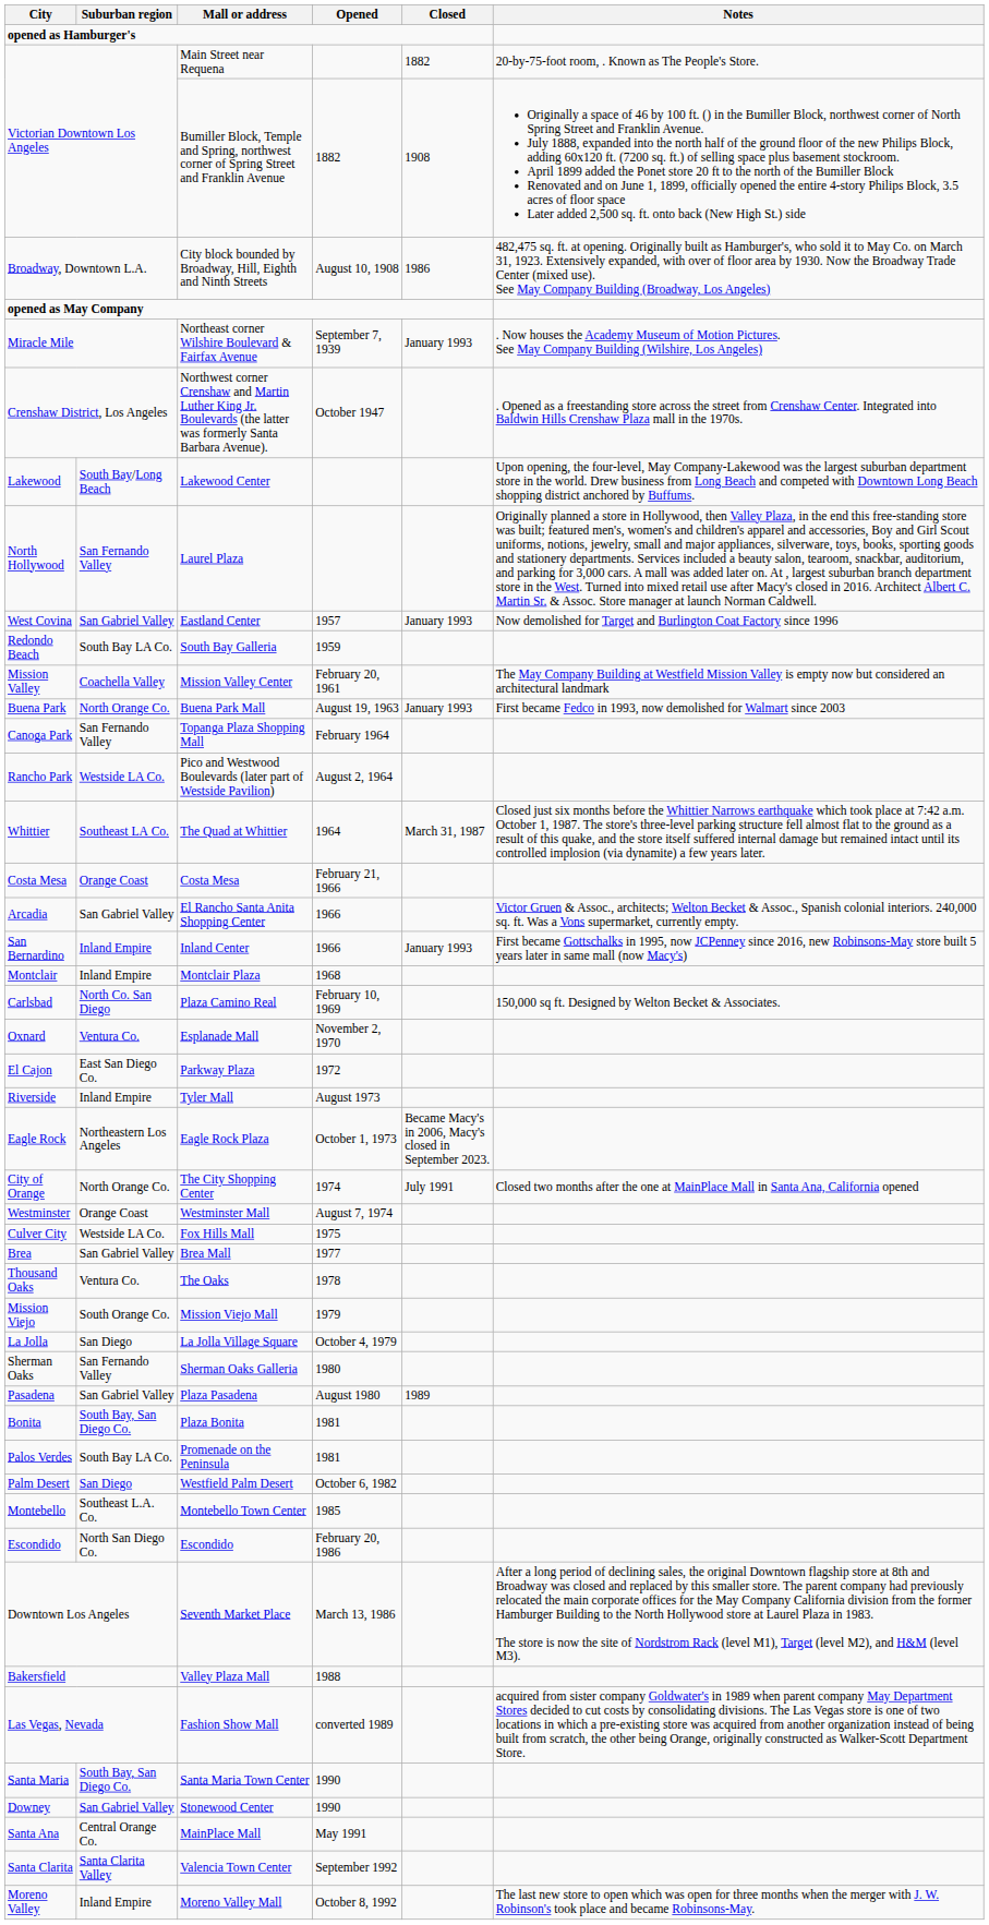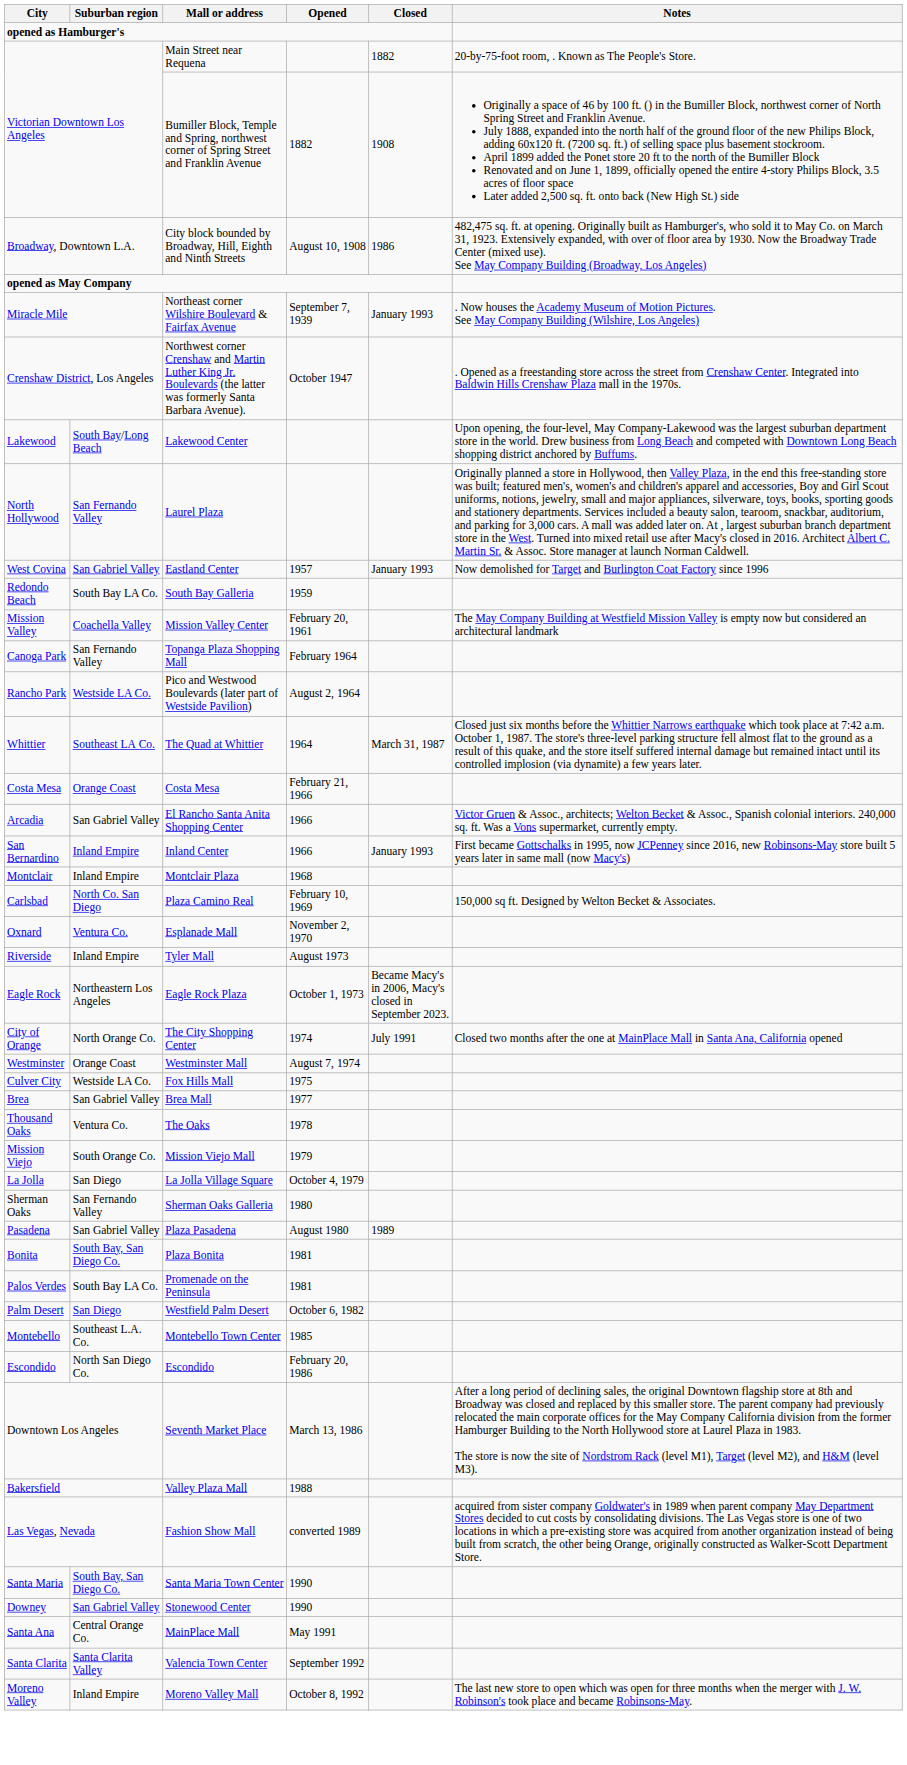 <table class="wikitable">
 <tr>
 <th>City</th>
 <th>Suburban region</th>
 <th>Mall or address</th>
 <th>Opened</th>
 <th>Closed</th>
 <th>Notes</th>
 </tr>
 <tr>
 <td colspan=5><strong>opened as Hamburger's</strong></td>
 </tr>
 <tr>
 <td rowspan=2 colspan=2><a href='#'>Victorian Downtown Los Angeles</a></td>
 <td>Main Street near Requena</td>
 <td></td>
 <td>1882</td>
 <td>20-by-75-foot room, . Known as The People's Store.</td>
 </tr>
 <tr>
 <td>Bumiller Block, Temple and Spring, northwest corner of Spring Street and Franklin Avenue</td>
 <td>1882</td>
 <td>1908</td>
 <td><br><ul><li>Originally a space of 46 by 100 ft. () in the Bumiller Block, northwest corner of North Spring Street and Franklin Avenue.</li><li>July 1888, expanded into the north half of the ground floor of the new Philips Block, adding 60x120 ft. (7200 sq. ft.) of selling space plus basement stockroom.</li><li>April 1899 added the Ponet store 20 ft to the north of the Bumiller Block</li><li>Renovated and on June 1, 1899, officially opened the entire 4-story Philips Block, 3.5 acres of floor space</li><li>Later added 2,500 sq. ft. onto back (New High St.) side</li></ul></td>
 </tr>
 <tr>
 <td colspan = 2><a href='#'>Broadway</a>, Downtown L.A.</td>
 <td>City block bounded by Broadway, Hill, Eighth and Ninth Streets</td>
 <td>August 10, 1908</td>
 <td>1986</td>
 <td>482,475 sq. ft. at opening. Originally built as Hamburger's, who sold it to May Co. on March 31, 1923. Extensively expanded, with over  of floor area by 1930. Now the Broadway Trade Center (mixed use).<br>See <a href='#'>May Company Building (Broadway, Los Angeles)</a></td>
 </tr>
 <tr>
 <td colspan=5><strong>opened as May Company</strong></td>
 </tr>
 <tr>
 <td colspan = 2><a href='#'>Miracle Mile</a></td>
 <td>Northeast corner <a href='#'>Wilshire Boulevard</a> & <a href='#'>Fairfax Avenue</a></td>
 <td>September 7, 1939</td>
 <td>January 1993</td>
 <td>. Now houses the <a href='#'>Academy Museum of Motion Pictures</a>.<br>See <a href='#'>May Company Building (Wilshire, Los Angeles)</a></td>
 </tr>
 <tr>
 <td colspan = 2><a href='#'>Crenshaw District</a>, Los Angeles</td>
 <td>Northwest corner <a href='#'>Crenshaw</a> and <a href='#'>Martin Luther King Jr. Boulevards</a> (the latter was formerly Santa Barbara Avenue).</td>
 <td>October 1947</td>
 <td></td>
 <td>. Opened as a freestanding store across the street from <a href='#'>Crenshaw Center</a>. Integrated into <a href='#'>Baldwin Hills Crenshaw Plaza</a> mall in the 1970s.</td>
 </tr>
 <tr>
 <td><a href='#'>Lakewood</a></td>
 <td><a href='#'>South Bay</a>/<a href='#'>Long Beach</a></td>
 <td><a href='#'>Lakewood Center</a></td>
 <td></td>
 <td></td>
 <td>Upon opening, the four-level,  May Company-Lakewood was the largest suburban department store in the world. Drew business from <a href='#'>Long Beach</a> and competed with <a href='#'>Downtown Long Beach</a> shopping district anchored by <a href='#'>Buffums</a>.</td>
 </tr>
 <tr>
 <td><a href='#'>North Hollywood</a></td>
 <td><a href='#'>San Fernando Valley</a></td>
 <td><a href='#'>Laurel Plaza</a></td>
 <td></td>
 <td></td>
 <td>Originally planned a store in Hollywood, then <a href='#'>Valley Plaza</a>, in the end this free-standing store was built; featured men's, women's and children's apparel and accessories, Boy and Girl Scout uniforms, notions, jewelry, small and major appliances, silverware, toys, books, sporting goods and stationery departments. Services included a beauty salon, tearoom, snackbar, auditorium, and parking for 3,000 cars. A mall was added later on. At , largest suburban branch department store in the <a href='#'>West</a>. Turned into mixed retail use after Macy's closed in 2016. Architect <a href='#'>Albert C. Martin Sr.</a> & Assoc. Store manager at launch Norman Caldwell.</td>
 </tr>
 <tr>
 <td><a href='#'>West Covina</a></td>
 <td><a href='#'>San Gabriel Valley</a></td>
 <td><a href='#'>Eastland Center</a></td>
 <td>1957</td>
 <td>January 1993</td>
 <td>Now demolished for <a href='#'>Target</a> and <a href='#'>Burlington Coat Factory</a> since 1996</td>
 </tr>
 <tr>
 <td><a href='#'>Redondo Beach</a></td>
 <td>South Bay LA Co.</td>
 <td><a href='#'>South Bay Galleria</a></td>
 <td>1959</td>
 <td></td>
 <td></td>
 </tr>
 <tr>
 <td><a href='#'>Mission Valley</a></td>
 <td><a href='#'>Coachella Valley</a></td>
 <td><a href='#'>Mission Valley Center</a></td>
 <td>February 20, 1961</td>
 <td></td>
 <td>The <a href='#'>May Company Building at Westfield Mission Valley</a> is empty now but considered an architectural landmark</td>
 </tr>
 <tr>
-<td><a href='#'>Buena Park</a></td>
-<td><a href='#'>North Orange Co.</a></td>
-<td><a href='#'>Buena Park Mall</a></td>
-<td>August 19, 1963</td>
-<td>January 1993</td>
-<td>First became <a href='#'>Fedco</a> in 1993, now demolished for <a href='#'>Walmart</a> since 2003</td>
-</tr>
-<tr>
 <td><a href='#'>Canoga Park</a></td>
 <td>San Fernando Valley</td>
 <td><a href='#'>Topanga Plaza Shopping Mall</a></td>
 <td>February 1964</td>
 <td></td>
 <td></td>
 </tr>
 <tr>
 <td><a href='#'>Rancho Park</a></td>
 <td><a href='#'>Westside LA Co.</a></td>
 <td>Pico and Westwood Boulevards (later part of <a href='#'>Westside Pavilion</a>)</td>
 <td>August 2, 1964</td>
 <td></td>
 <td></td>
 </tr>
 <tr>
 <td><a href='#'>Whittier</a></td>
 <td><a href='#'>Southeast LA Co.</a></td>
 <td><a href='#'>The Quad at Whittier</a></td>
 <td>1964</td>
 <td>March 31, 1987</td>
 <td>Closed just six months before the <a href='#'>Whittier Narrows earthquake</a> which took place at 7:42 a.m. October 1, 1987. The store's three-level parking structure fell almost flat to the ground as a result of this quake, and the store itself suffered internal damage but remained intact until its controlled implosion (via dynamite) a few years later.</td>
 </tr>
 <tr>
 <td><a href='#'>Costa Mesa</a></td>
 <td><a href='#'>Orange Coast</a></td>
 <td><a href='#'>Costa Mesa</a></td>
 <td>February 21, 1966</td>
 <td></td>
 <td></td>
 </tr>
 <tr>
 <td><a href='#'>Arcadia</a></td>
 <td>San Gabriel Valley</td>
 <td><a href='#'>El Rancho Santa Anita Shopping Center</a></td>
 <td>1966</td>
 <td></td>
 <td><a href='#'>Victor Gruen</a> & Assoc., architects; <a href='#'>Welton Becket</a> & Assoc., Spanish colonial interiors. 240,000 sq. ft. Was a <a href='#'>Vons</a> supermarket, currently empty.</td>
 </tr>
 <tr>
 <td><a href='#'>San Bernardino</a></td>
 <td><a href='#'>Inland Empire</a></td>
 <td><a href='#'>Inland Center</a></td>
 <td>1966</td>
 <td>January 1993</td>
 <td>First became <a href='#'>Gottschalks</a> in 1995, now <a href='#'>JCPenney</a> since 2016, new <a href='#'>Robinsons-May</a> store built 5 years later in same mall (now <a href='#'>Macy's</a>)</td>
 </tr>
 <tr>
 <td><a href='#'>Montclair</a></td>
 <td>Inland Empire</td>
 <td><a href='#'>Montclair Plaza</a></td>
 <td>1968</td>
 <td></td>
 <td></td>
 </tr>
 <tr>
 <td><a href='#'>Carlsbad</a></td>
 <td><a href='#'>North Co. San Diego</a></td>
 <td><a href='#'>Plaza Camino Real</a></td>
 <td>February 10, 1969</td>
 <td></td>
 <td>150,000 sq ft. Designed by Welton Becket & Associates.</td>
 </tr>
 <tr>
 <td><a href='#'>Oxnard</a></td>
 <td><a href='#'>Ventura Co.</a></td>
 <td><a href='#'>Esplanade Mall</a></td>
 <td>November 2, 1970</td>
-<td></td>
-<td></td>
-</tr>
-<tr>
-<td><a href='#'>El Cajon</a></td>
-<td>East San Diego Co.</td>
-<td><a href='#'>Parkway Plaza</a></td>
-<td>1972</td>
 <td></td>
 <td></td>
 </tr>
 <tr>
 <td><a href='#'>Riverside</a></td>
 <td>Inland Empire</td>
 <td><a href='#'>Tyler Mall</a></td>
 <td>August 1973</td>
 <td></td>
 <td></td>
 </tr>
 <tr>
 <td><a href='#'>Eagle Rock</a></td>
 <td>Northeastern Los Angeles</td>
 <td><a href='#'>Eagle Rock Plaza</a></td>
 <td>October 1, 1973</td>
 <td>Became Macy's in 2006, Macy's closed in September 2023.</td>
 <td></td>
 </tr>
 <tr>
 <td><a href='#'>City of Orange</a></td>
 <td>North Orange Co.</td>
 <td><a href='#'>The City Shopping Center</a></td>
 <td>1974</td>
 <td>July 1991</td>
 <td>Closed two months after the one at <a href='#'>MainPlace Mall</a> in <a href='#'>Santa Ana, California</a> opened</td>
 </tr>
 <tr>
 <td><a href='#'>Westminster</a></td>
 <td>Orange Coast</td>
 <td><a href='#'>Westminster Mall</a></td>
 <td>August 7, 1974</td>
 <td></td>
 <td></td>
 </tr>
 <tr>
 <td><a href='#'>Culver City</a></td>
 <td>Westside LA Co.</td>
 <td><a href='#'>Fox Hills Mall</a></td>
 <td>1975</td>
 <td></td>
 <td></td>
 </tr>
 <tr>
 <td><a href='#'>Brea</a></td>
 <td>San Gabriel Valley</td>
 <td><a href='#'>Brea Mall</a></td>
 <td>1977</td>
 <td></td>
 <td></td>
 </tr>
 <tr>
 <td><a href='#'>Thousand Oaks</a></td>
 <td>Ventura Co.</td>
 <td><a href='#'>The Oaks</a></td>
 <td>1978</td>
 <td></td>
 <td></td>
 </tr>
 <tr>
 <td><a href='#'>Mission Viejo</a></td>
 <td>South Orange Co.</td>
 <td><a href='#'>Mission Viejo Mall</a></td>
 <td>1979</td>
 <td></td>
 <td></td>
 </tr>
 <tr>
 <td><a href='#'>La Jolla</a></td>
 <td>San Diego</td>
 <td><a href='#'>La Jolla Village Square</a></td>
 <td>October 4, 1979</td>
 <td></td>
 <td></td>
 </tr>
 <tr>
 <td>Sherman Oaks</td>
 <td>San Fernando Valley</td>
 <td><a href='#'>Sherman Oaks Galleria</a></td>
 <td>1980</td>
 <td></td>
 <td></td>
 </tr>
 <tr>
 <td><a href='#'>Pasadena</a></td>
 <td>San Gabriel Valley</td>
 <td><a href='#'>Plaza Pasadena</a></td>
 <td>August 1980</td>
 <td>1989</td>
 <td></td>
 </tr>
 <tr>
 <td><a href='#'>Bonita</a></td>
 <td><a href='#'>South Bay, San Diego Co.</a></td>
 <td><a href='#'>Plaza Bonita</a></td>
 <td>1981</td>
 <td></td>
 <td></td>
 </tr>
 <tr>
 <td><a href='#'>Palos Verdes</a></td>
 <td>South Bay LA Co.</td>
 <td><a href='#'>Promenade on the Peninsula</a></td>
 <td>1981</td>
 <td></td>
 <td></td>
 </tr>
 <tr>
 <td><a href='#'>Palm Desert</a></td>
 <td><a href='#'>San Diego</a></td>
 <td><a href='#'>Westfield Palm Desert</a></td>
 <td>October 6, 1982</td>
 <td></td>
 <td></td>
 </tr>
 <tr>
 <td><a href='#'>Montebello</a></td>
 <td>Southeast L.A. Co.</td>
 <td><a href='#'>Montebello Town Center</a></td>
 <td>1985</td>
 <td></td>
 <td></td>
 </tr>
 <tr>
 <td><a href='#'>Escondido</a></td>
 <td>North San Diego Co.</td>
 <td><a href='#'>Escondido</a></td>
 <td>February 20, 1986</td>
 <td></td>
 <td></td>
 </tr>
 <tr>
 <td colspan=2>Downtown Los Angeles</td>
 <td><a href='#'>Seventh Market Place</a></td>
 <td>March 13, 1986</td>
 <td></td>
 <td>After a long period of declining sales, the original Downtown flagship store at 8th and Broadway was closed and replaced by this smaller store. The parent company had previously relocated the main corporate offices for the May Company California division from the former Hamburger Building to the North Hollywood store at Laurel Plaza in 1983.<br><br>The store is now the site of <a href='#'>Nordstrom Rack</a> (level M1), <a href='#'>Target</a> (level M2), and <a href='#'>H&M</a> (level M3).</td>
 </tr>
 <tr>
 <td colspan=2><a href='#'>Bakersfield</a></td>
 <td><a href='#'>Valley Plaza Mall</a></td>
 <td>1988</td>
 <td></td>
 <td></td>
 </tr>
 <tr>
 <td colspan=2><a href='#'>Las Vegas</a>, <a href='#'>Nevada</a></td>
 <td><a href='#'>Fashion Show Mall</a></td>
 <td>converted 1989</td>
 <td></td>
 <td>acquired from sister company <a href='#'>Goldwater's</a> in 1989 when parent company <a href='#'>May Department Stores</a> decided to cut costs by consolidating divisions. The Las Vegas store is one of two locations in which a pre-existing store was acquired from another organization instead of being built from scratch, the other being Orange, originally constructed as Walker-Scott Department Store.</td>
 </tr>
 <tr>
 <td><a href='#'>Santa Maria</a></td>
 <td><a href='#'>South Bay, San Diego Co.</a></td>
 <td><a href='#'>Santa Maria Town Center</a></td>
 <td>1990</td>
 <td></td>
 <td></td>
 </tr>
 <tr>
 <td><a href='#'>Downey</a></td>
 <td><a href='#'>San Gabriel Valley</a></td>
 <td><a href='#'>Stonewood Center</a></td>
 <td>1990</td>
 <td></td>
 <td></td>
 </tr>
 <tr>
 <td><a href='#'>Santa Ana</a></td>
 <td>Central Orange Co.</td>
 <td><a href='#'>MainPlace Mall</a></td>
 <td>May 1991</td>
 <td></td>
 <td></td>
 </tr>
 <tr>
 <td><a href='#'>Santa Clarita</a></td>
 <td><a href='#'>Santa Clarita Valley</a></td>
 <td><a href='#'>Valencia Town Center</a></td>
 <td>September 1992</td>
 <td></td>
 <td></td>
 </tr>
 <tr>
 <td><a href='#'>Moreno Valley</a></td>
 <td>Inland Empire</td>
 <td><a href='#'>Moreno Valley Mall</a></td>
 <td>October 8, 1992</td>
 <td></td>
 <td>The last new store to open which was open for three months when the merger with <a href='#'>J. W. Robinson's</a> took place and became <a href='#'>Robinsons-May</a>.</td>
 </tr>
 </table>
